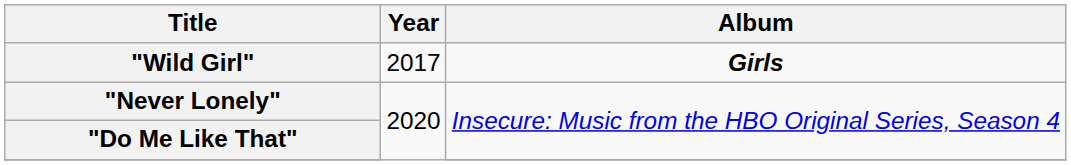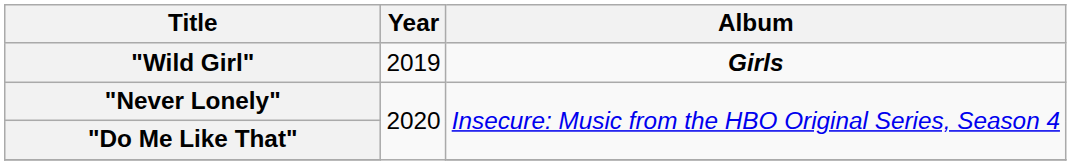 <table class="wikitable plainrowheaders" style="text-align:center;">
 <tr>
 <th scope="col" style="width:15em;">Title</th>
 <th scope="col">Year</th>
 <th scope="col">Album</th>
 </tr>
 <tr>
 <th scope="row">"Wild Girl" <br></th>
-<td>2017</td>
+<td>2019</td>
 <td><strong><em>Girls</em></strong></td>
 </tr>
 <tr>
 <th scope="row">"Never Lonely"<br></th>
 <td rowspan="3">2020</td>
 <td rowspan="2"><em><a href='#'>Insecure: Music from the HBO Original Series, Season 4</a></em></td>
 </tr>
 <tr>
 <th scope="row">"Do Me Like That"<br></th>
 </tr>
 <tr>
 </tr>
 </table>
